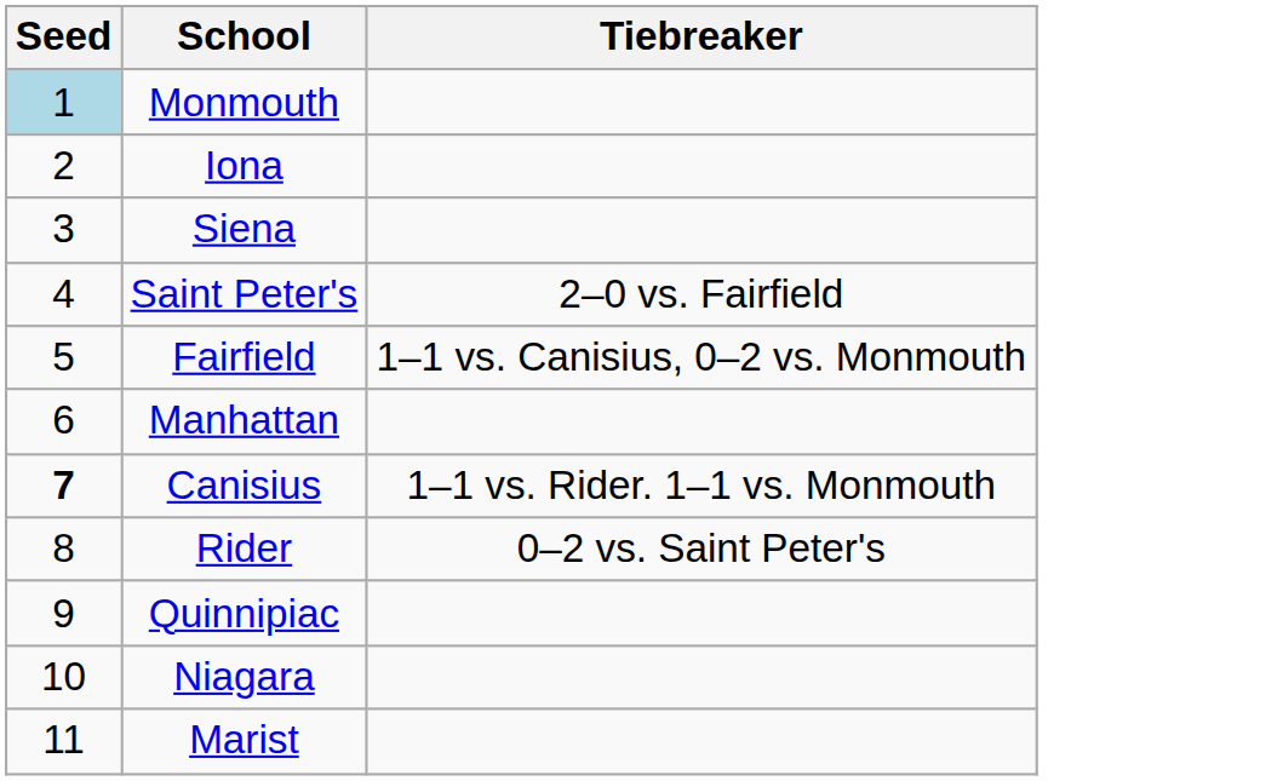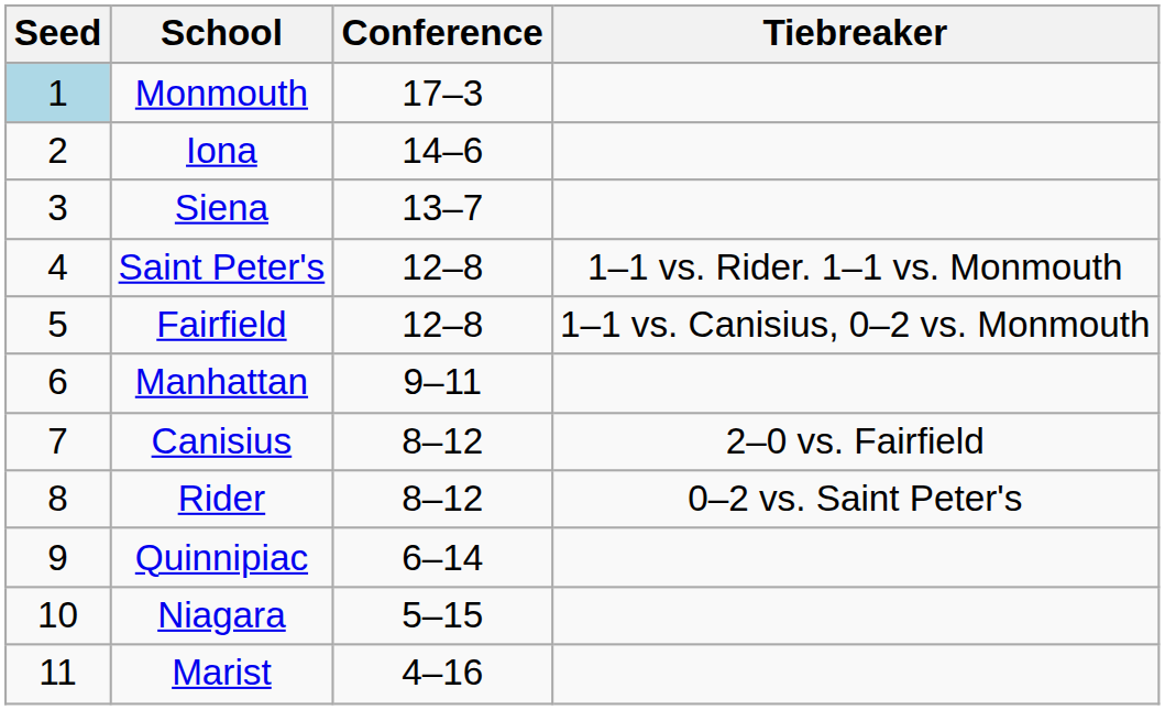 <table class="wikitable" style="text-align:center">
 <tr>
 <th>Seed</th>
 <th>School</th>
+<th>Conference</th>
 <th>Tiebreaker</th>
 </tr>
 <tr>
 <td style="background: lightblue;">1</td>
 <td><a href='#'>Monmouth</a></td>
+<td>17–3</td>
 <td></td>
 </tr>
 <tr>
 <td>2</td>
 <td><a href='#'>Iona</a></td>
+<td>14–6</td>
 <td></td>
 </tr>
 <tr>
 <td>3</td>
 <td><a href='#'>Siena</a></td>
+<td>13–7</td>
 <td></td>
 </tr>
 <tr>
 <td>4</td>
 <td><a href='#'>Saint Peter's</a></td>
-<td>2–0 vs. Fairfield</td>
+<td>12–8</td>
+<td>1–1 vs. Rider. 1–1 vs. Monmouth</td>
 </tr>
 <tr>
 <td>5</td>
 <td><a href='#'>Fairfield</a></td>
+<td>12–8</td>
 <td>1–1 vs. Canisius, 0–2 vs. Monmouth</td>
 </tr>
 <tr>
 <td>6</td>
 <td><a href='#'>Manhattan</a></td>
+<td>9–11</td>
 <td></td>
 </tr>
 <tr>
-<td><strong>7</strong></td>
+<td>7</td>
 <td><a href='#'>Canisius</a></td>
-<td>1–1 vs. Rider. 1–1 vs. Monmouth</td>
+<td>8–12</td>
+<td>2–0 vs. Fairfield</td>
 </tr>
 <tr>
 <td>8</td>
 <td><a href='#'>Rider</a></td>
+<td>8–12</td>
 <td>0–2 vs. Saint Peter's</td>
 </tr>
 <tr>
 <td>9</td>
 <td><a href='#'>Quinnipiac</a></td>
+<td>6–14</td>
 <td></td>
 </tr>
 <tr>
 <td>10</td>
 <td><a href='#'>Niagara</a></td>
+<td>5–15</td>
 <td></td>
 </tr>
 <tr>
 <td>11</td>
 <td><a href='#'>Marist</a></td>
+<td>4–16</td>
 <td></td>
 </tr>
 </table>
